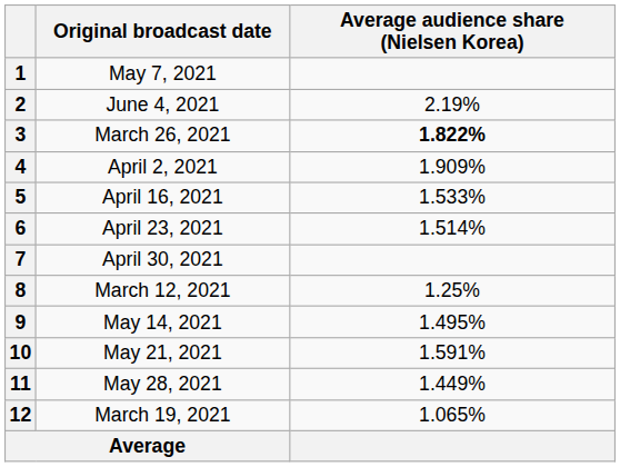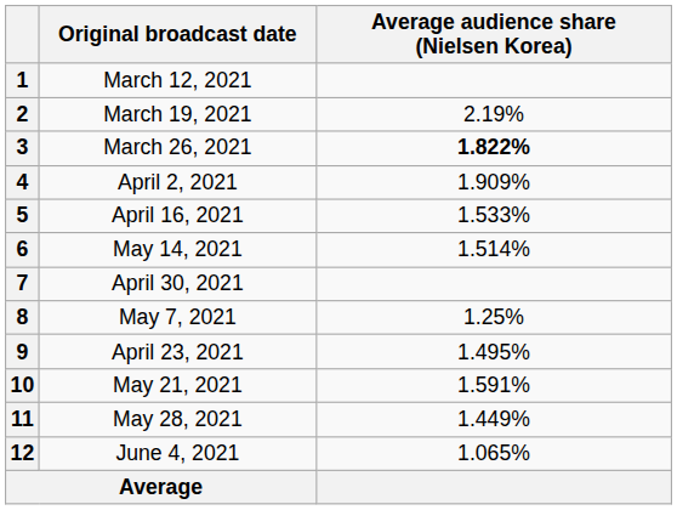 <table class="wikitable" style="width:500px; text-align:center">
 <tr>
 <th scope="col"></th>
 <th scope="col" style="width:15em">Original broadcast date</th>
 <th scope="col" style="width:20em">Average audience share<br>(Nielsen Korea)</th>
 </tr>
 <tr>
 <th>1</th>
-<td>May 7, 2021</td>
+<td>March 12, 2021</td>
 <td> </td>
 </tr>
 <tr>
 <th>2</th>
-<td>June 4, 2021</td>
+<td>March 19, 2021</td>
 <td>2.19% </td>
 </tr>
 <tr>
 <th>3</th>
 <td>March 26, 2021</td>
 <td><strong>1.822% </strong></td>
 </tr>
 <tr>
 <th>4</th>
 <td>April 2, 2021</td>
 <td>1.909% </td>
 </tr>
 <tr>
 <th>5</th>
 <td>April 16, 2021</td>
 <td>1.533% </td>
 </tr>
 <tr>
 <th>6</th>
-<td>April 23, 2021</td>
+<td>May 14, 2021</td>
 <td>1.514% </td>
 </tr>
 <tr>
 <th>7</th>
 <td>April 30, 2021</td>
 <td> </td>
 </tr>
 <tr>
 <th>8</th>
-<td>March 12, 2021</td>
+<td>May 7, 2021</td>
 <td>1.25% </td>
 </tr>
 <tr>
 <th>9</th>
-<td>May 14, 2021</td>
+<td>April 23, 2021</td>
 <td>1.495% </td>
 </tr>
 <tr>
 <th>10</th>
 <td>May 21, 2021</td>
 <td>1.591% </td>
 </tr>
 <tr>
 <th>11</th>
 <td>May 28, 2021</td>
 <td>1.449% </td>
 </tr>
 <tr>
 <th>12</th>
-<td>March 19, 2021</td>
+<td>June 4, 2021</td>
 <td>1.065% </td>
 </tr>
 <tr>
 <th colspan="2">Average</th>
 <th></th>
 </tr>
 </table>
